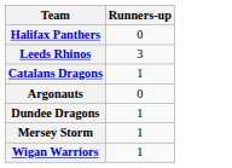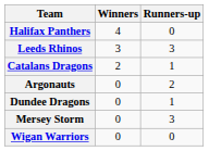 <table class="wikitable plainrowheaders" style="text-align:center;">
 <tr>
 <th>Team</th>
+<th>Winners</th>
 <th>Runners-up</th>
 </tr>
 <tr>
 <th scope="row"> <a href='#'>Halifax Panthers</a></th>
+<td>4</td>
 <td>0</td>
 </tr>
 <tr>
 <th scope="row"> <a href='#'>Leeds Rhinos</a></th>
 <td>3</td>
+<td>3</td>
 </tr>
 <tr>
 <th scope="row"> <a href='#'>Catalans Dragons</a></th>
+<td>2</td>
 <td>1</td>
 </tr>
 <tr>
 <th scope="row">Argonauts</th>
 <td>0</td>
+<td>2</td>
 </tr>
 <tr>
 <th scope="row">Dundee Dragons</th>
+<td>0</td>
 <td>1</td>
 </tr>
 <tr>
 <th scope="row">Mersey Storm</th>
-<td>1</td>
+<td>0</td>
+<td>3</td>
 </tr>
 <tr>
 <th scope="row"> <a href='#'>Wigan Warriors</a></th>
-<td>1</td>
+<td>0</td>
+<td>0</td>
 </tr>
 </table>
